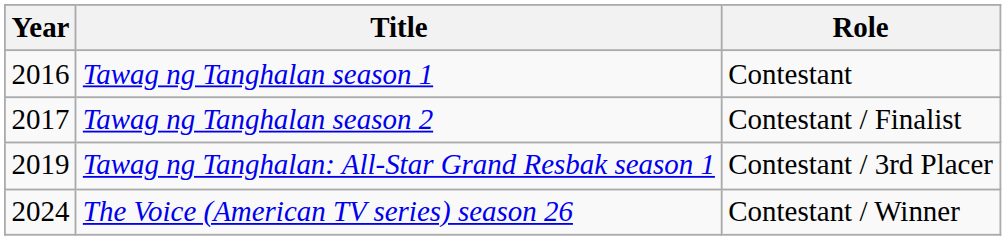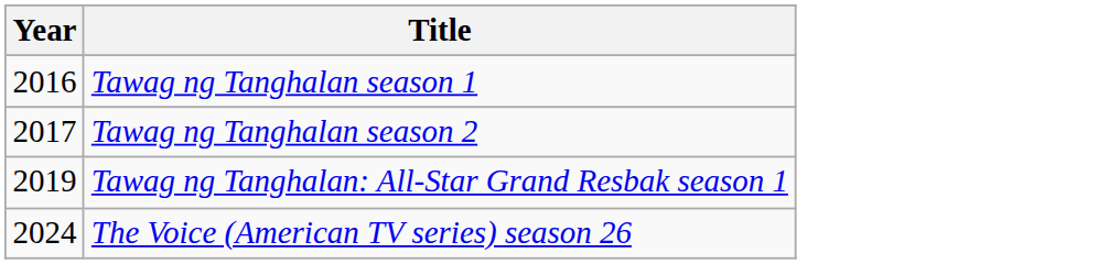 <table class="wikitable sortable">
 <tr>
 <th>Year</th>
 <th>Title</th>
-<th>Role</th>
 </tr>
 <tr>
 <td>2016</td>
 <td><em><a href='#'>Tawag ng Tanghalan season 1</a></em></td>
-<td>Contestant</td>
 </tr>
 <tr>
 <td>2017</td>
 <td><em><a href='#'>Tawag ng Tanghalan season 2</a></em></td>
-<td>Contestant / Finalist</td>
 </tr>
 <tr>
 <td>2019</td>
 <td><em><a href='#'>Tawag ng Tanghalan: All-Star Grand Resbak season 1</a></em></td>
-<td>Contestant / 3rd Placer</td>
 </tr>
 <tr>
 <td>2024</td>
 <td><em><a href='#'>The Voice (American TV series) season 26</a></em></td>
-<td>Contestant / Winner</td>
 </tr>
 </table>
